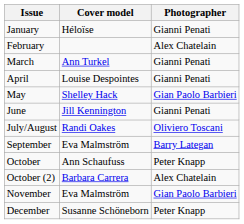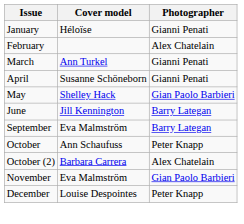 <table class="sortable wikitable">
 <tr>
 <th>Issue</th>
 <th>Cover model</th>
 <th>Photographer</th>
 </tr>
 <tr>
 <td>January</td>
 <td>Héloïse</td>
 <td>Gianni Penati</td>
 </tr>
 <tr>
 <td>February</td>
 <td></td>
 <td>Alex Chatelain</td>
 </tr>
 <tr>
 <td>March</td>
 <td><a href='#'>Ann Turkel</a></td>
 <td>Gianni Penati</td>
 </tr>
 <tr>
 <td>April</td>
-<td>Louise Despointes</td>
+<td>Susanne Schöneborn</td>
 <td>Gianni Penati</td>
 </tr>
 <tr>
 <td>May</td>
 <td><a href='#'>Shelley Hack</a></td>
 <td><a href='#'>Gian Paolo Barbieri</a></td>
 </tr>
 <tr>
 <td>June</td>
 <td><a href='#'>Jill Kennington</a></td>
-<td>Gianni Penati</td>
-</tr>
-<tr>
-<td>July/August</td>
-<td><a href='#'>Randi Oakes</a></td>
-<td><a href='#'>Oliviero Toscani</a></td>
+<td><a href='#'>Barry Lategan</a></td>
 </tr>
 <tr>
 <td>September</td>
 <td>Eva Malmström</td>
 <td><a href='#'>Barry Lategan</a></td>
 </tr>
 <tr>
 <td>October</td>
 <td>Ann Schaufuss</td>
 <td>Peter Knapp</td>
 </tr>
 <tr>
 <td>October (2)</td>
 <td><a href='#'>Barbara Carrera</a></td>
 <td>Alex Chatelain</td>
 </tr>
 <tr>
 <td>November</td>
 <td>Eva Malmström</td>
 <td><a href='#'>Gian Paolo Barbieri</a></td>
 </tr>
 <tr>
 <td>December</td>
-<td>Susanne Schöneborn</td>
+<td>Louise Despointes</td>
 <td>Peter Knapp</td>
 </tr>
 </table>
